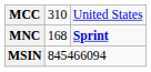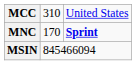 <table class="wikitable">
 <tr>
 <th>MCC</th>
 <td>310</td>
 <td><a href='#'>United States</a></td>
 </tr>
 <tr>
 <th>MNC</th>
-<td>168</td>
+<td>170</td>
 <td><strong><a href='#'>Sprint</a></strong></td>
 </tr>
 <tr>
 <th>MSIN</th>
 <td colspan=2>845466094</td>
 </tr>
 </table>
